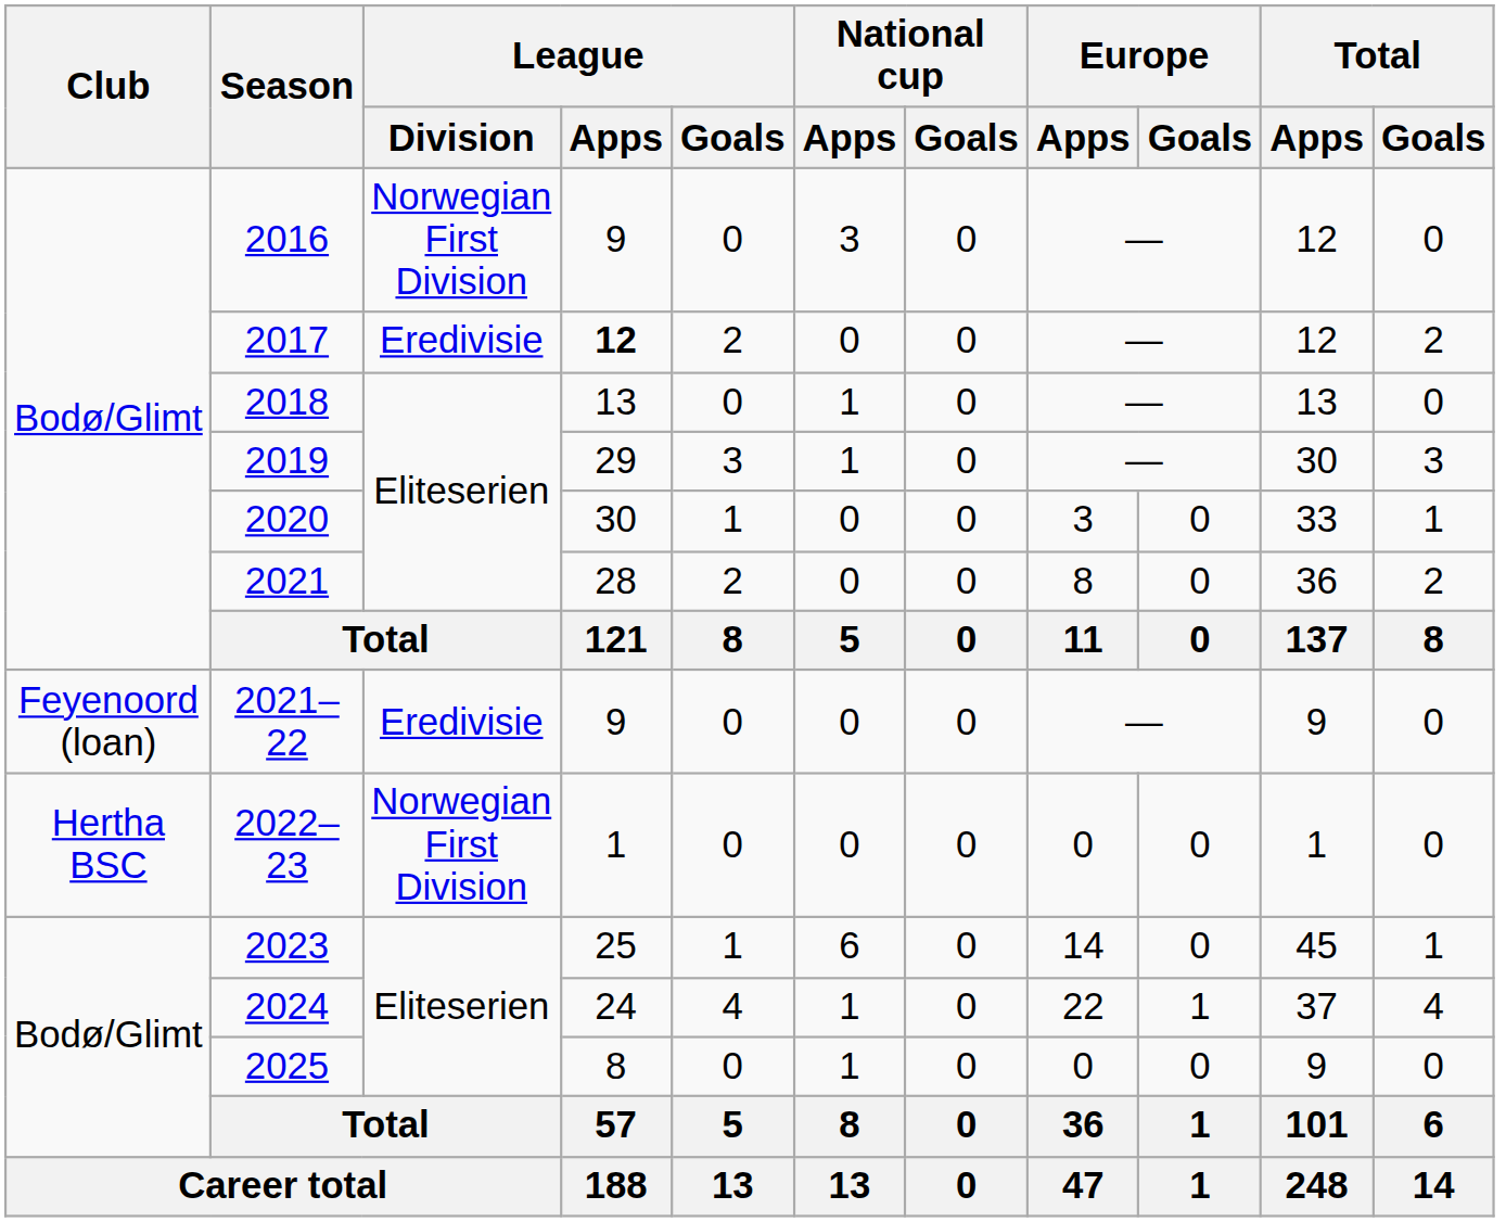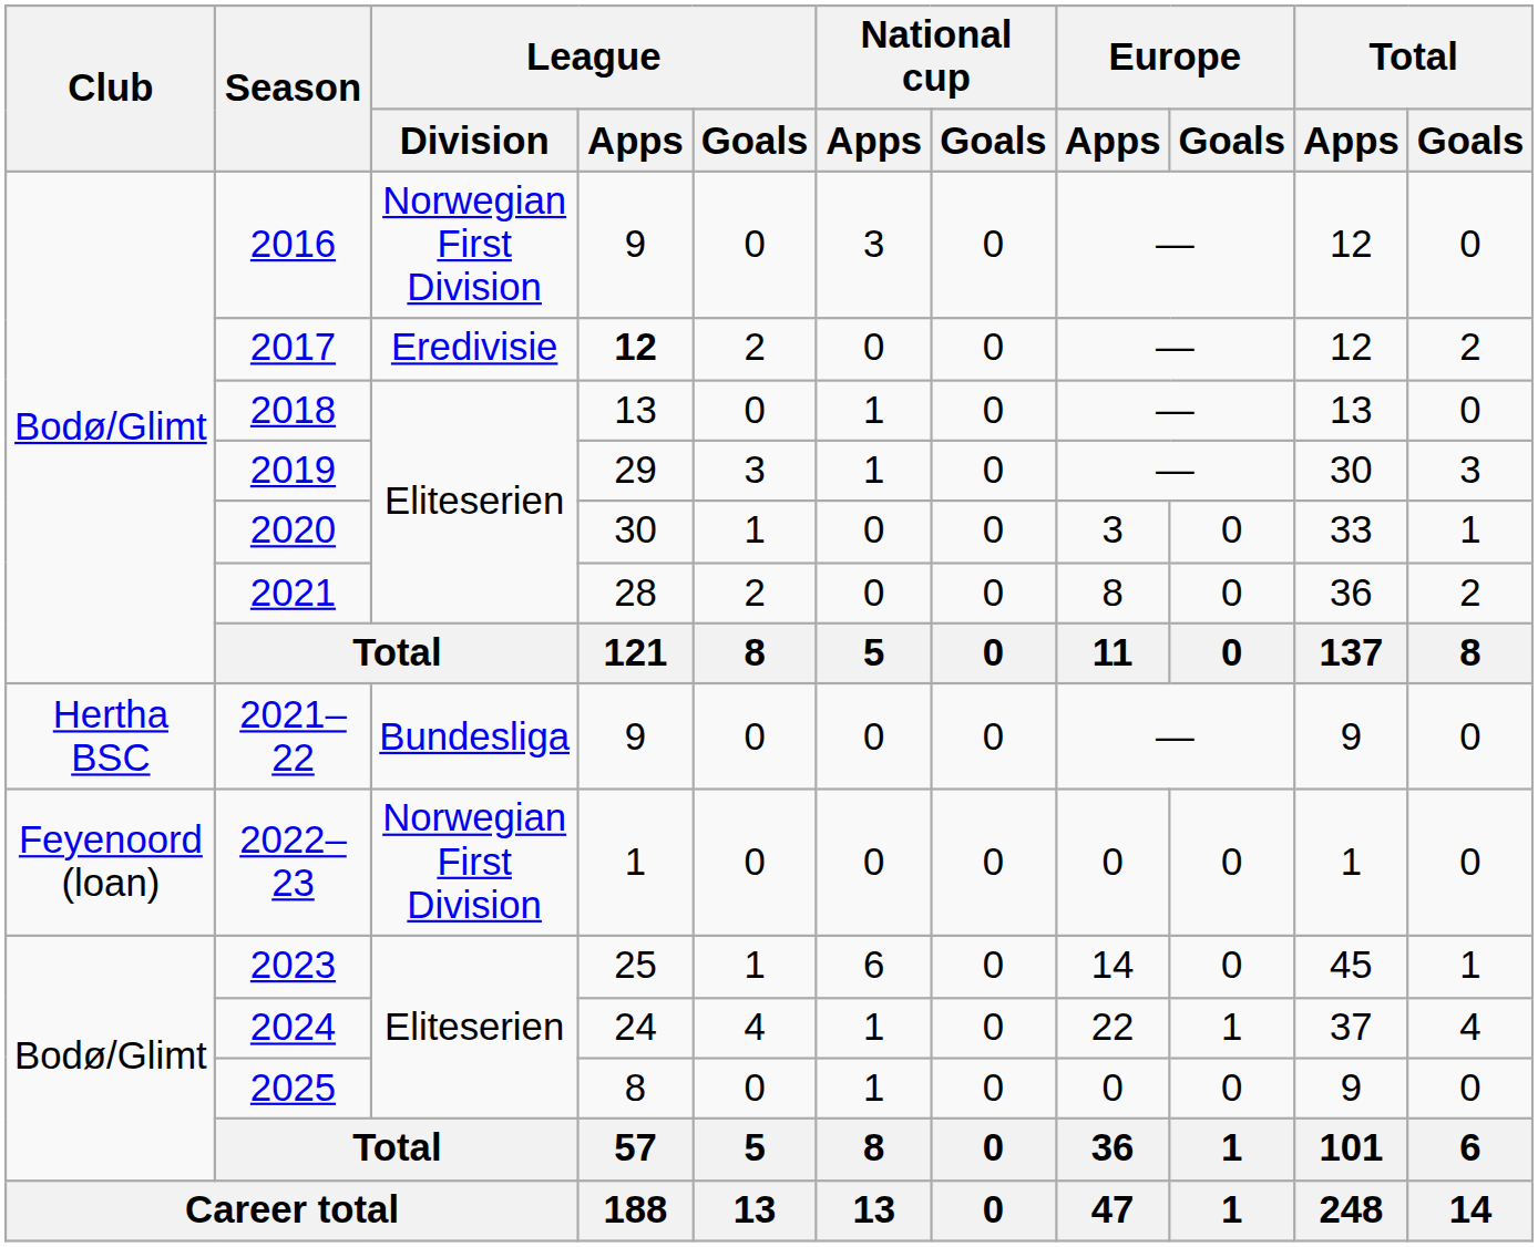 <table class="wikitable" style="text-align:center">
 <tr>
 <th rowspan="2">Club</th>
 <th rowspan="2">Season</th>
 <th colspan="3">League</th>
 <th colspan="2">National cup</th>
 <th colspan="2">Europe</th>
 <th colspan="2">Total</th>
 </tr>
 <tr>
 <th>Division</th>
 <th>Apps</th>
 <th>Goals</th>
 <th>Apps</th>
 <th>Goals</th>
 <th>Apps</th>
 <th>Goals</th>
 <th>Apps</th>
 <th>Goals</th>
 </tr>
 <tr>
 <td rowspan="7"><a href='#'>Bodø/Glimt</a></td>
 <td><a href='#'>2016</a></td>
 <td><a href='#'>Norwegian First Division</a></td>
 <td>9</td>
 <td>0</td>
 <td>3</td>
 <td>0</td>
 <td colspan="2">—</td>
 <td>12</td>
 <td>0</td>
 </tr>
 <tr>
 <td><a href='#'>2017</a></td>
 <td><a href='#'>Eredivisie</a></td>
 <td><strong>12</strong></td>
 <td>2</td>
 <td>0</td>
 <td>0</td>
 <td colspan="2">—</td>
 <td>12</td>
 <td>2</td>
 </tr>
 <tr>
 <td><a href='#'>2018</a></td>
 <td rowspan="4">Eliteserien</td>
 <td>13</td>
 <td>0</td>
 <td>1</td>
 <td>0</td>
 <td colspan="2">—</td>
 <td>13</td>
 <td>0</td>
 </tr>
 <tr>
 <td><a href='#'>2019</a></td>
 <td>29</td>
 <td>3</td>
 <td>1</td>
 <td>0</td>
 <td colspan="2">—</td>
 <td>30</td>
 <td>3</td>
 </tr>
 <tr>
 <td><a href='#'>2020</a></td>
 <td>30</td>
 <td>1</td>
 <td>0</td>
 <td>0</td>
 <td>3</td>
 <td>0</td>
 <td>33</td>
 <td>1</td>
 </tr>
 <tr>
 <td><a href='#'>2021</a></td>
 <td>28</td>
 <td>2</td>
 <td>0</td>
 <td>0</td>
 <td>8</td>
 <td>0</td>
 <td>36</td>
 <td>2</td>
 </tr>
 <tr>
 <th colspan="2">Total</th>
 <th>121</th>
 <th>8</th>
 <th>5</th>
 <th>0</th>
 <th>11</th>
 <th>0</th>
 <th>137</th>
 <th>8</th>
 </tr>
 <tr>
-<td><a href='#'>Feyenoord</a> (loan)</td>
+<td><a href='#'>Hertha BSC</a></td>
 <td><a href='#'>2021–22</a></td>
-<td><a href='#'>Eredivisie</a></td>
+<td><a href='#'>Bundesliga</a></td>
 <td>9</td>
 <td>0</td>
 <td>0</td>
 <td>0</td>
 <td colspan="2">—</td>
 <td>9</td>
 <td>0</td>
 </tr>
 <tr>
-<td><a href='#'>Hertha BSC</a></td>
+<td><a href='#'>Feyenoord</a> (loan)</td>
 <td><a href='#'>2022–23</a></td>
 <td><a href='#'>Norwegian First Division</a></td>
 <td>1</td>
 <td>0</td>
 <td>0</td>
 <td>0</td>
 <td>0</td>
 <td>0</td>
 <td>1</td>
 <td>0</td>
 </tr>
 <tr>
 <td rowspan="4">Bodø/Glimt</td>
 <td><a href='#'>2023</a></td>
 <td rowspan="3">Eliteserien</td>
 <td>25</td>
 <td>1</td>
 <td>6</td>
 <td>0</td>
 <td>14</td>
 <td>0</td>
 <td>45</td>
 <td>1</td>
 </tr>
 <tr>
 <td><a href='#'>2024</a></td>
 <td>24</td>
 <td>4</td>
 <td>1</td>
 <td>0</td>
 <td>22</td>
 <td>1</td>
 <td>37</td>
 <td>4</td>
 </tr>
 <tr>
 <td><a href='#'>2025</a></td>
 <td>8</td>
 <td>0</td>
 <td>1</td>
 <td>0</td>
 <td>0</td>
 <td>0</td>
 <td>9</td>
 <td>0</td>
 </tr>
 <tr>
 <th colspan="2">Total</th>
 <th>57</th>
 <th>5</th>
 <th>8</th>
 <th>0</th>
 <th>36</th>
 <th>1</th>
 <th>101</th>
 <th>6</th>
 </tr>
 <tr>
 <th colspan="3">Career total</th>
 <th>188</th>
 <th>13</th>
 <th>13</th>
 <th>0</th>
 <th>47</th>
 <th>1</th>
 <th>248</th>
 <th>14</th>
 </tr>
 </table>
